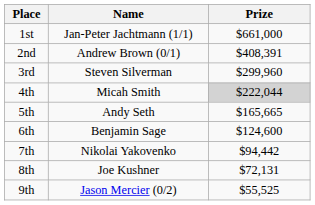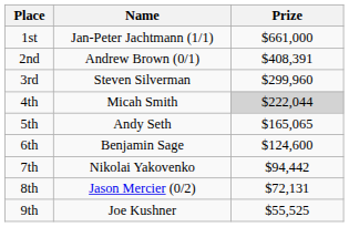 <table class="wikitable">
 <tr>
 <th width="50">Place</th>
 <th width="200">Name</th>
 <th width="125">Prize</th>
 </tr>
 <tr>
 <td align = "center">1st</td>
 <td align = "center">Jan-Peter Jachtmann (1/1)</td>
 <td align = "center">$661,000</td>
 </tr>
 <tr>
 <td align = "center">2nd</td>
 <td align = "center">Andrew Brown (0/1)</td>
 <td align = "center">$408,391</td>
 </tr>
 <tr>
 <td align = "center">3rd</td>
 <td align = "center">Steven Silverman</td>
 <td align = "center">$299,960</td>
 </tr>
 <tr>
 <td align = "center">4th</td>
 <td align = "center">Micah Smith</td>
 <td align = "center" style="background: lightgrey;">$222,044</td>
 </tr>
 <tr>
 <td align = "center">5th</td>
 <td align = "center">Andy Seth</td>
-<td align = "center">$165,665</td>
+<td align = "center">$165,065</td>
 </tr>
 <tr>
 <td align = "center">6th</td>
 <td align = "center">Benjamin Sage</td>
 <td align = "center">$124,600</td>
 </tr>
 <tr>
 <td align = "center">7th</td>
 <td align = "center">Nikolai Yakovenko</td>
 <td align = "center">$94,442</td>
 </tr>
 <tr>
 <td align = "center">8th</td>
-<td align = "center">Joe Kushner</td>
+<td align = "center"><a href='#'>Jason Mercier</a> (0/2)</td>
 <td align = "center">$72,131</td>
 </tr>
 <tr>
 <td align = "center">9th</td>
-<td align = "center"><a href='#'>Jason Mercier</a> (0/2)</td>
+<td align = "center">Joe Kushner</td>
 <td align = "center">$55,525</td>
 </tr>
 </table>
